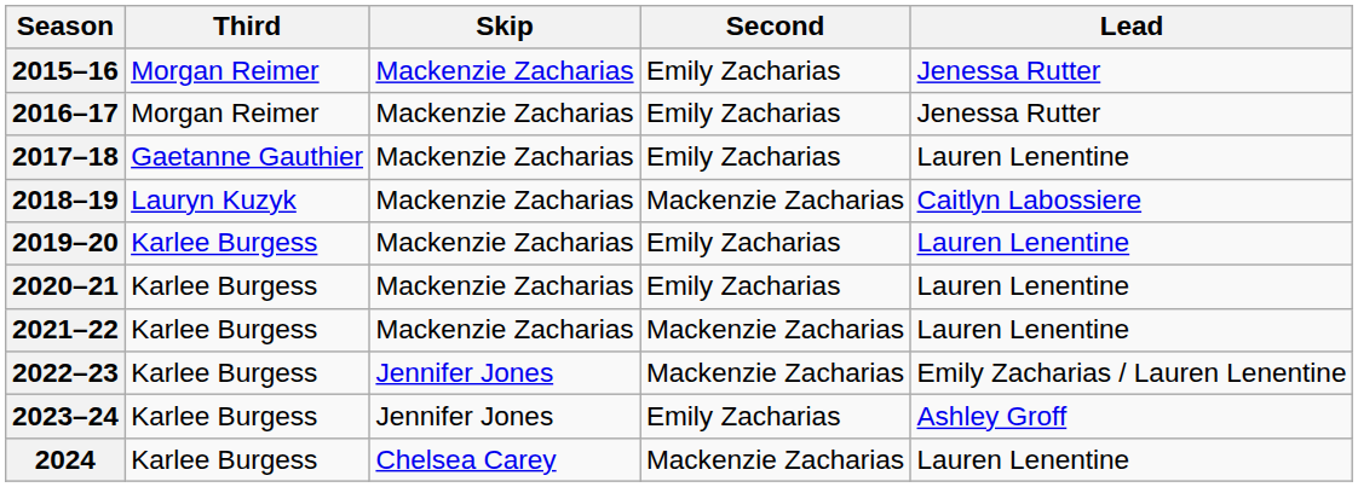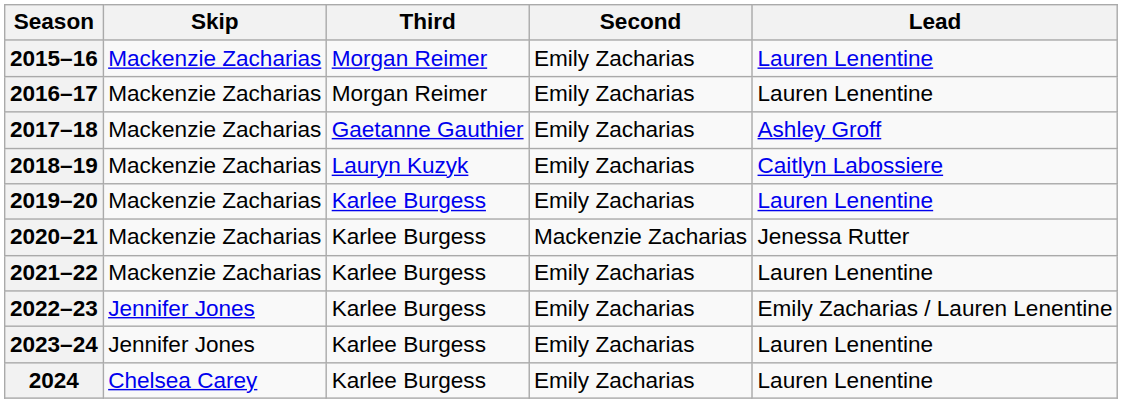 <table class="wikitable">
 <tr>
 <th scope="col">Season</th>
+<th scope="col">Skip</th>
 <th scope="col">Third</th>
-<th scope="col">Skip</th>
 <th scope="col">Second</th>
 <th scope="col">Lead</th>
 </tr>
 <tr>
 <th scope="row">2015–16</th>
+<td><a href='#'>Mackenzie Zacharias</a></td>
 <td><a href='#'>Morgan Reimer</a></td>
-<td><a href='#'>Mackenzie Zacharias</a></td>
 <td>Emily Zacharias</td>
-<td><a href='#'>Jenessa Rutter</a></td>
+<td><a href='#'>Lauren Lenentine</a></td>
 </tr>
 <tr>
 <th scope="row">2016–17</th>
+<td>Mackenzie Zacharias</td>
 <td>Morgan Reimer</td>
-<td>Mackenzie Zacharias</td>
-<td>Emily Zacharias</td>
-<td>Jenessa Rutter</td>
-</tr>
-<tr>
-<th scope="row">2017–18</th>
-<td><a href='#'>Gaetanne Gauthier</a></td>
-<td>Mackenzie Zacharias</td>
 <td>Emily Zacharias</td>
 <td>Lauren Lenentine</td>
 </tr>
 <tr>
+<th scope="row">2017–18</th>
+<td>Mackenzie Zacharias</td>
+<td><a href='#'>Gaetanne Gauthier</a></td>
+<td>Emily Zacharias</td>
+<td><a href='#'>Ashley Groff</a></td>
+</tr>
+<tr>
 <th scope="row">2018–19</th>
+<td>Mackenzie Zacharias</td>
 <td><a href='#'>Lauryn Kuzyk</a></td>
-<td>Mackenzie Zacharias</td>
-<td>Mackenzie Zacharias</td>
+<td>Emily Zacharias</td>
 <td><a href='#'>Caitlyn Labossiere</a></td>
 </tr>
 <tr>
 <th scope="row">2019–20</th>
+<td>Mackenzie Zacharias</td>
 <td><a href='#'>Karlee Burgess</a></td>
-<td>Mackenzie Zacharias</td>
 <td>Emily Zacharias</td>
 <td><a href='#'>Lauren Lenentine</a></td>
 </tr>
 <tr>
 <th scope="row">2020–21</th>
+<td>Mackenzie Zacharias</td>
 <td>Karlee Burgess</td>
 <td>Mackenzie Zacharias</td>
+<td>Jenessa Rutter</td>
+</tr>
+<tr>
+<th scope="row">2021–22</th>
+<td>Mackenzie Zacharias</td>
+<td>Karlee Burgess</td>
 <td>Emily Zacharias</td>
 <td>Lauren Lenentine</td>
 </tr>
 <tr>
-<th scope="row">2021–22</th>
+<th scope="row">2022–23</th>
+<td><a href='#'>Jennifer Jones</a></td>
 <td>Karlee Burgess</td>
-<td>Mackenzie Zacharias</td>
-<td>Mackenzie Zacharias</td>
-<td>Lauren Lenentine</td>
-</tr>
-<tr>
-<th scope="row">2022–23</th>
-<td>Karlee Burgess</td>
-<td><a href='#'>Jennifer Jones</a></td>
-<td>Mackenzie Zacharias</td>
+<td>Emily Zacharias</td>
 <td>Emily Zacharias / Lauren Lenentine</td>
 </tr>
 <tr>
 <th scope="row">2023–24</th>
+<td>Jennifer Jones</td>
 <td>Karlee Burgess</td>
-<td>Jennifer Jones</td>
 <td>Emily Zacharias</td>
-<td><a href='#'>Ashley Groff</a></td>
+<td>Lauren Lenentine</td>
 </tr>
 <tr>
 <th scope="row">2024</th>
+<td><a href='#'>Chelsea Carey</a></td>
 <td>Karlee Burgess</td>
-<td><a href='#'>Chelsea Carey</a></td>
-<td>Mackenzie Zacharias</td>
+<td>Emily Zacharias</td>
 <td>Lauren Lenentine</td>
 </tr>
 </table>
